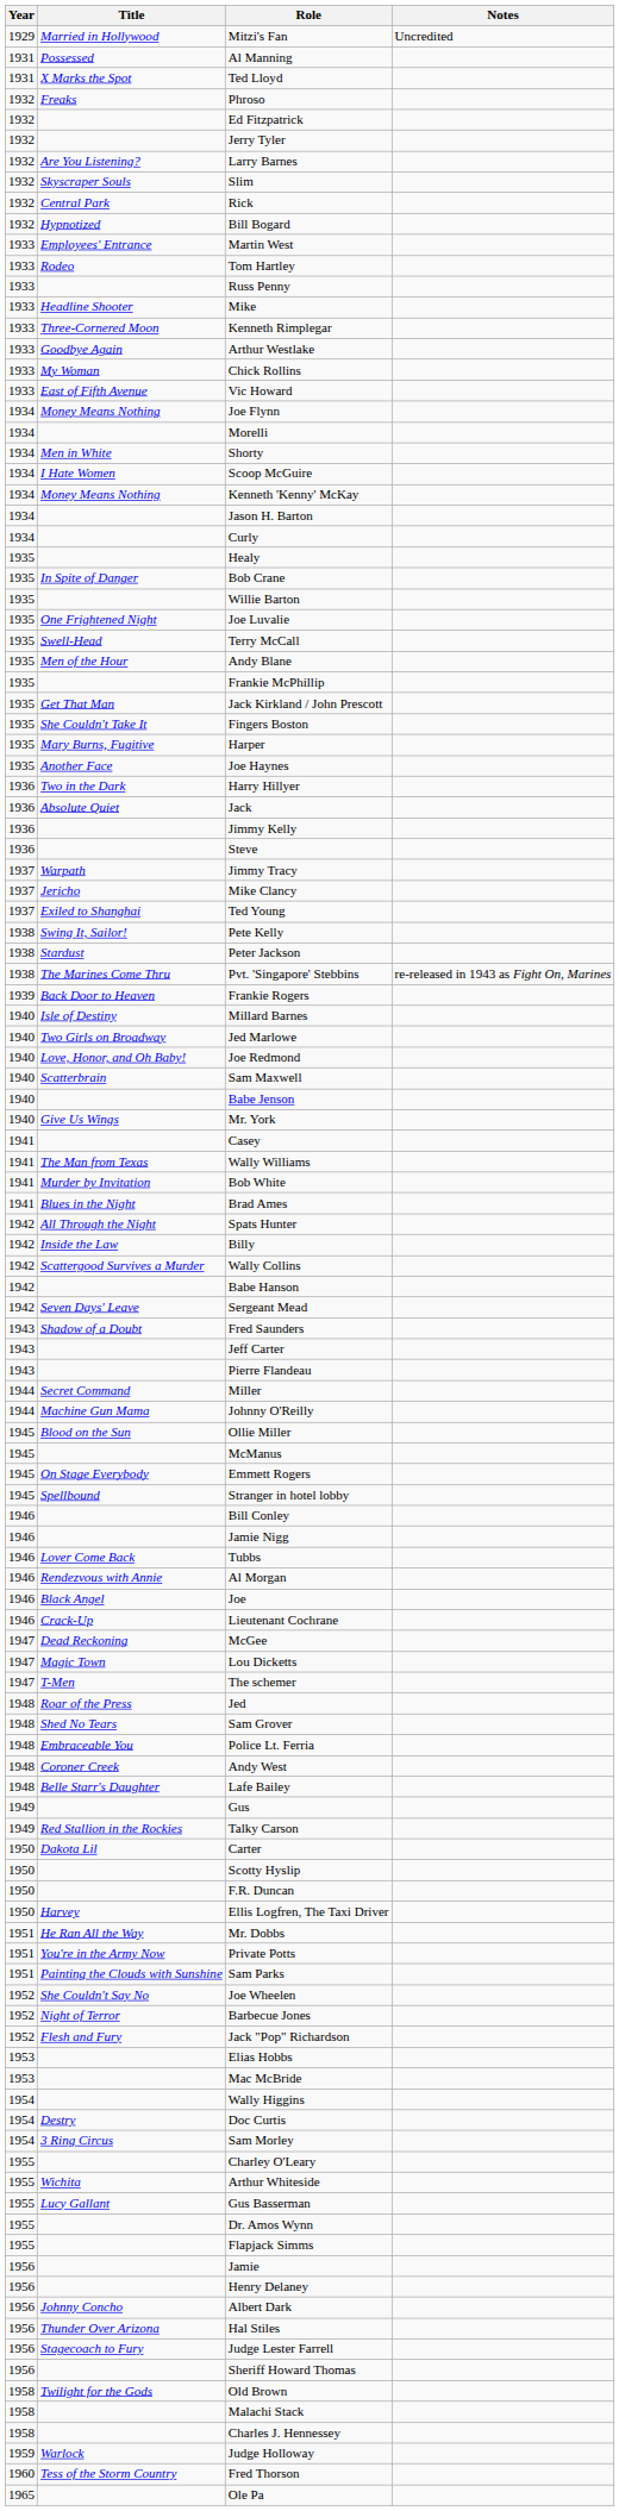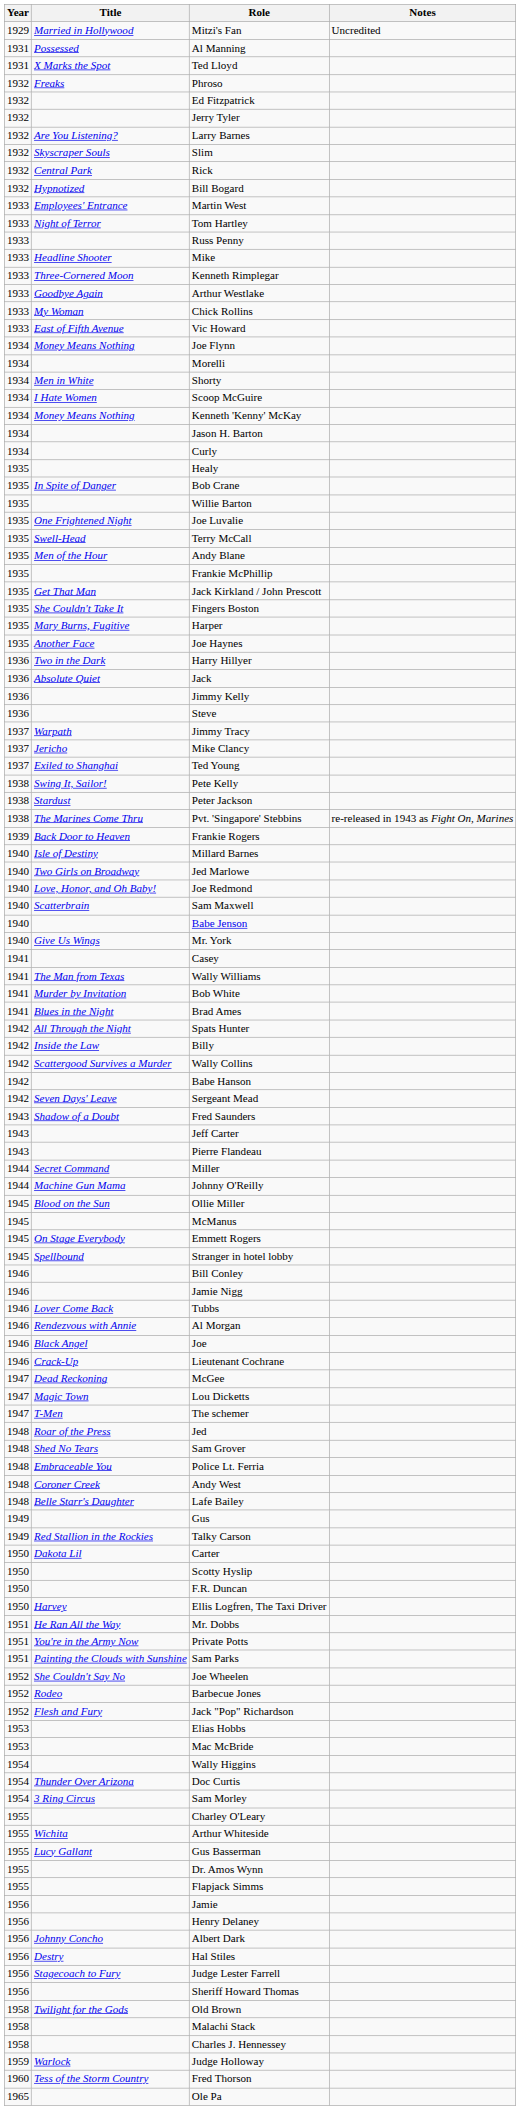 <table class="wikitable sortable">
 <tr>
 <th>Year</th>
 <th>Title</th>
 <th class="unsortable">Role</th>
 <th class="unsortable">Notes</th>
 </tr>
 <tr>
 <td>1929</td>
 <td><em><a href='#'>Married in Hollywood</a></em></td>
 <td>Mitzi's Fan</td>
 <td>Uncredited</td>
 </tr>
 <tr>
 <td>1931</td>
 <td><em><a href='#'>Possessed</a></em></td>
 <td>Al Manning</td>
 <td></td>
 </tr>
 <tr>
 <td>1931</td>
 <td><em><a href='#'>X Marks the Spot</a></em></td>
 <td>Ted Lloyd</td>
 <td></td>
 </tr>
 <tr>
 <td>1932</td>
 <td><em><a href='#'>Freaks</a></em></td>
 <td>Phroso</td>
 <td></td>
 </tr>
 <tr>
 <td>1932</td>
 <td><em></em></td>
 <td>Ed Fitzpatrick</td>
 <td></td>
 </tr>
 <tr>
 <td>1932</td>
 <td><em></em></td>
 <td>Jerry Tyler</td>
 <td></td>
 </tr>
 <tr>
 <td>1932</td>
 <td><em><a href='#'>Are You Listening?</a></em></td>
 <td>Larry Barnes</td>
 <td></td>
 </tr>
 <tr>
 <td>1932</td>
 <td><em><a href='#'>Skyscraper Souls</a></em></td>
 <td>Slim</td>
 <td></td>
 </tr>
 <tr>
 <td>1932</td>
 <td><em><a href='#'>Central Park</a></em></td>
 <td>Rick</td>
 <td></td>
 </tr>
 <tr>
 <td>1932</td>
 <td><em><a href='#'>Hypnotized</a></em></td>
 <td>Bill Bogard</td>
 <td></td>
 </tr>
 <tr>
 <td>1933</td>
 <td><em><a href='#'>Employees' Entrance</a></em></td>
 <td>Martin West</td>
 <td></td>
 </tr>
 <tr>
 <td>1933</td>
-<td><em><a href='#'>Rodeo</a></em></td>
+<td><em><a href='#'>Night of Terror</a></em></td>
 <td>Tom Hartley</td>
 <td></td>
 </tr>
 <tr>
 <td>1933</td>
 <td><em></em></td>
 <td>Russ Penny</td>
 <td></td>
 </tr>
 <tr>
 <td>1933</td>
 <td><em><a href='#'>Headline Shooter</a></em></td>
 <td>Mike</td>
 <td></td>
 </tr>
 <tr>
 <td>1933</td>
 <td><em><a href='#'>Three-Cornered Moon</a></em></td>
 <td>Kenneth Rimplegar</td>
 <td></td>
 </tr>
 <tr>
 <td>1933</td>
 <td><em><a href='#'>Goodbye Again</a></em></td>
 <td>Arthur Westlake</td>
 <td></td>
 </tr>
 <tr>
 <td>1933</td>
 <td><em><a href='#'>My Woman</a></em></td>
 <td>Chick Rollins</td>
 <td></td>
 </tr>
 <tr>
 <td>1933</td>
 <td><em><a href='#'>East of Fifth Avenue</a></em></td>
 <td>Vic Howard</td>
 <td></td>
 </tr>
 <tr>
 <td>1934</td>
 <td><em><a href='#'>Money Means Nothing</a></em></td>
 <td>Joe Flynn</td>
 <td></td>
 </tr>
 <tr>
 <td>1934</td>
 <td><em></em></td>
 <td>Morelli</td>
 <td></td>
 </tr>
 <tr>
 <td>1934</td>
 <td><em><a href='#'>Men in White</a></em></td>
 <td>Shorty</td>
 <td></td>
 </tr>
 <tr>
 <td>1934</td>
 <td><em><a href='#'>I Hate Women</a></em></td>
 <td>Scoop McGuire</td>
 <td></td>
 </tr>
 <tr>
 <td>1934</td>
 <td><em><a href='#'>Money Means Nothing</a></em></td>
 <td>Kenneth 'Kenny' McKay</td>
 <td></td>
 </tr>
 <tr>
 <td>1934</td>
 <td><em></em></td>
 <td>Jason H. Barton</td>
 <td></td>
 </tr>
 <tr>
 <td>1934</td>
 <td><em></em></td>
 <td>Curly</td>
 <td></td>
 </tr>
 <tr>
 <td>1935</td>
 <td><em></em></td>
 <td>Healy</td>
 <td></td>
 </tr>
 <tr>
 <td>1935</td>
 <td><em><a href='#'>In Spite of Danger</a></em></td>
 <td>Bob Crane</td>
 <td></td>
 </tr>
 <tr>
 <td>1935</td>
 <td><em></em></td>
 <td>Willie Barton</td>
 <td></td>
 </tr>
 <tr>
 <td>1935</td>
 <td><em><a href='#'>One Frightened Night</a></em></td>
 <td>Joe Luvalie</td>
 <td></td>
 </tr>
 <tr>
 <td>1935</td>
 <td><em><a href='#'>Swell-Head</a></em></td>
 <td>Terry McCall</td>
 <td></td>
 </tr>
 <tr>
 <td>1935</td>
 <td><em><a href='#'>Men of the Hour</a></em></td>
 <td>Andy Blane</td>
 <td></td>
 </tr>
 <tr>
 <td>1935</td>
 <td><em></em></td>
 <td>Frankie McPhillip</td>
 <td></td>
 </tr>
 <tr>
 <td>1935</td>
 <td><em><a href='#'>Get That Man</a></em></td>
 <td>Jack Kirkland / John Prescott</td>
 <td></td>
 </tr>
 <tr>
 <td>1935</td>
 <td><em><a href='#'>She Couldn't Take It</a></em></td>
 <td>Fingers Boston</td>
 <td></td>
 </tr>
 <tr>
 <td>1935</td>
 <td><em><a href='#'>Mary Burns, Fugitive</a></em></td>
 <td>Harper</td>
 <td></td>
 </tr>
 <tr>
 <td>1935</td>
 <td><em><a href='#'>Another Face</a></em></td>
 <td>Joe Haynes</td>
 <td></td>
 </tr>
 <tr>
 <td>1936</td>
 <td><em><a href='#'>Two in the Dark</a></em></td>
 <td>Harry Hillyer</td>
 <td></td>
 </tr>
 <tr>
 <td>1936</td>
 <td><em><a href='#'>Absolute Quiet</a></em></td>
 <td>Jack</td>
 <td></td>
 </tr>
 <tr>
 <td>1936</td>
 <td><em></em></td>
 <td>Jimmy Kelly</td>
 <td></td>
 </tr>
 <tr>
 <td>1936</td>
 <td><em></em></td>
 <td>Steve</td>
 <td></td>
 </tr>
 <tr>
 <td>1937</td>
 <td><em><a href='#'>Warpath</a></em></td>
 <td>Jimmy Tracy</td>
 <td></td>
 </tr>
 <tr>
 <td>1937</td>
 <td><em><a href='#'>Jericho</a></em></td>
 <td>Mike Clancy</td>
 <td></td>
 </tr>
 <tr>
 <td>1937</td>
 <td><em><a href='#'>Exiled to Shanghai</a></em></td>
 <td>Ted Young</td>
 <td></td>
 </tr>
 <tr>
 <td>1938</td>
 <td><em><a href='#'>Swing It, Sailor!</a></em></td>
 <td>Pete Kelly</td>
 <td></td>
 </tr>
 <tr>
 <td>1938</td>
 <td><em><a href='#'>Stardust</a></em></td>
 <td>Peter Jackson</td>
 <td></td>
 </tr>
 <tr>
 <td>1938</td>
 <td><em><a href='#'>The Marines Come Thru</a></em></td>
 <td>Pvt. 'Singapore' Stebbins</td>
 <td>re-released in 1943 as <em>Fight On, Marines</em></td>
 </tr>
 <tr>
 <td>1939</td>
 <td><em><a href='#'>Back Door to Heaven</a></em></td>
 <td>Frankie Rogers</td>
 <td></td>
 </tr>
 <tr>
 <td>1940</td>
 <td><em><a href='#'>Isle of Destiny</a></em></td>
 <td>Millard Barnes</td>
 <td></td>
 </tr>
 <tr>
 <td>1940</td>
 <td><em><a href='#'>Two Girls on Broadway</a></em></td>
 <td>Jed Marlowe</td>
 <td></td>
 </tr>
 <tr>
 <td>1940</td>
 <td><em><a href='#'>Love, Honor, and Oh Baby!</a></em></td>
 <td>Joe Redmond</td>
 <td></td>
 </tr>
 <tr>
 <td>1940</td>
 <td><em><a href='#'>Scatterbrain</a></em></td>
 <td>Sam Maxwell</td>
 <td></td>
 </tr>
 <tr>
 <td>1940</td>
 <td><em></em></td>
 <td><a href='#'>Babe Jenson</a></td>
 <td></td>
 </tr>
 <tr>
 <td>1940</td>
 <td><em><a href='#'>Give Us Wings</a></em></td>
 <td>Mr. York</td>
 <td></td>
 </tr>
 <tr>
 <td>1941</td>
 <td><em></em></td>
 <td>Casey</td>
 <td></td>
 </tr>
 <tr>
 <td>1941</td>
 <td><em><a href='#'>The Man from Texas</a></em></td>
 <td>Wally Williams</td>
 <td></td>
 </tr>
 <tr>
 <td>1941</td>
 <td><em><a href='#'>Murder by Invitation</a></em></td>
 <td>Bob White</td>
 <td></td>
 </tr>
 <tr>
 <td>1941</td>
 <td><em><a href='#'>Blues in the Night</a></em></td>
 <td>Brad Ames</td>
 <td></td>
 </tr>
 <tr>
 <td>1942</td>
 <td><em><a href='#'>All Through the Night</a></em></td>
 <td>Spats Hunter</td>
 <td></td>
 </tr>
 <tr>
 <td>1942</td>
 <td><em><a href='#'>Inside the Law</a></em></td>
 <td>Billy</td>
 <td></td>
 </tr>
 <tr>
 <td>1942</td>
 <td><em><a href='#'>Scattergood Survives a Murder</a></em></td>
 <td>Wally Collins</td>
 <td></td>
 </tr>
 <tr>
 <td>1942</td>
 <td><em></em></td>
 <td>Babe Hanson</td>
 <td></td>
 </tr>
 <tr>
 <td>1942</td>
 <td><em><a href='#'>Seven Days' Leave</a></em></td>
 <td>Sergeant Mead</td>
 <td></td>
 </tr>
 <tr>
 <td>1943</td>
 <td><em><a href='#'>Shadow of a Doubt</a></em></td>
 <td>Fred Saunders</td>
 <td></td>
 </tr>
 <tr>
 <td>1943</td>
 <td><em></em></td>
 <td>Jeff Carter</td>
 <td></td>
 </tr>
 <tr>
 <td>1943</td>
 <td><em></em></td>
 <td>Pierre Flandeau</td>
 <td></td>
 </tr>
 <tr>
 <td>1944</td>
 <td><em><a href='#'>Secret Command</a></em></td>
 <td>Miller</td>
 <td></td>
 </tr>
 <tr>
 <td>1944</td>
 <td><em><a href='#'>Machine Gun Mama</a></em></td>
 <td>Johnny O'Reilly</td>
 <td></td>
 </tr>
 <tr>
 <td>1945</td>
 <td><em><a href='#'>Blood on the Sun</a></em></td>
 <td>Ollie Miller</td>
 <td></td>
 </tr>
 <tr>
 <td>1945</td>
 <td><em></em></td>
 <td>McManus</td>
 <td></td>
 </tr>
 <tr>
 <td>1945</td>
 <td><em><a href='#'>On Stage Everybody</a></em></td>
 <td>Emmett Rogers</td>
 <td></td>
 </tr>
 <tr>
 <td>1945</td>
 <td><em><a href='#'>Spellbound</a></em></td>
 <td>Stranger in hotel lobby</td>
 <td></td>
 </tr>
 <tr>
 <td>1946</td>
 <td><em></em></td>
 <td>Bill Conley</td>
 <td></td>
 </tr>
 <tr>
 <td>1946</td>
 <td><em></em></td>
 <td>Jamie Nigg</td>
 <td></td>
 </tr>
 <tr>
 <td>1946</td>
 <td><em><a href='#'>Lover Come Back</a></em></td>
 <td>Tubbs</td>
 <td></td>
 </tr>
 <tr>
 <td>1946</td>
 <td><em><a href='#'>Rendezvous with Annie</a></em></td>
 <td>Al Morgan</td>
 <td></td>
 </tr>
 <tr>
 <td>1946</td>
 <td><em><a href='#'>Black Angel</a></em></td>
 <td>Joe</td>
 <td></td>
 </tr>
 <tr>
 <td>1946</td>
 <td><em><a href='#'>Crack-Up</a></em></td>
 <td>Lieutenant Cochrane</td>
 <td></td>
 </tr>
 <tr>
 <td>1947</td>
 <td><em><a href='#'>Dead Reckoning</a></em></td>
 <td>McGee</td>
 <td></td>
 </tr>
 <tr>
 <td>1947</td>
 <td><em><a href='#'>Magic Town</a></em></td>
 <td>Lou Dicketts</td>
 <td></td>
 </tr>
 <tr>
 <td>1947</td>
 <td><em><a href='#'>T-Men</a></em></td>
 <td>The schemer</td>
 <td></td>
 </tr>
 <tr>
 <td>1948</td>
 <td><em><a href='#'>Roar of the Press</a></em></td>
 <td>Jed</td>
 <td></td>
 </tr>
 <tr>
 <td>1948</td>
 <td><em><a href='#'>Shed No Tears</a></em></td>
 <td>Sam Grover</td>
 <td></td>
 </tr>
 <tr>
 <td>1948</td>
 <td><em><a href='#'>Embraceable You</a></em></td>
 <td>Police Lt. Ferria</td>
 <td></td>
 </tr>
 <tr>
 <td>1948</td>
 <td><em><a href='#'>Coroner Creek</a></em></td>
 <td>Andy West</td>
 <td></td>
 </tr>
 <tr>
 <td>1948</td>
 <td><em><a href='#'>Belle Starr's Daughter</a></em></td>
 <td>Lafe Bailey</td>
 <td></td>
 </tr>
 <tr>
 <td>1949</td>
 <td><em></em></td>
 <td>Gus</td>
 <td></td>
 </tr>
 <tr>
 <td>1949</td>
 <td><em><a href='#'>Red Stallion in the Rockies</a></em></td>
 <td>Talky Carson</td>
 <td></td>
 </tr>
 <tr>
 <td>1950</td>
 <td><em><a href='#'>Dakota Lil</a></em></td>
 <td>Carter</td>
 <td></td>
 </tr>
 <tr>
 <td>1950</td>
 <td><em></em></td>
 <td>Scotty Hyslip</td>
 <td></td>
 </tr>
 <tr>
 <td>1950</td>
 <td><em></em></td>
 <td>F.R. Duncan</td>
 <td></td>
 </tr>
 <tr>
 <td>1950</td>
 <td><em><a href='#'>Harvey</a></em></td>
 <td>Ellis Logfren, The Taxi Driver</td>
 <td></td>
 </tr>
 <tr>
 <td>1951</td>
 <td><em><a href='#'>He Ran All the Way</a></em></td>
 <td>Mr. Dobbs</td>
 <td></td>
 </tr>
 <tr>
 <td>1951</td>
 <td><em><a href='#'>You're in the Army Now</a></em></td>
 <td>Private Potts</td>
 <td></td>
 </tr>
 <tr>
 <td>1951</td>
 <td><em><a href='#'>Painting the Clouds with Sunshine</a></em></td>
 <td>Sam Parks</td>
 <td></td>
 </tr>
 <tr>
 <td>1952</td>
 <td><em><a href='#'>She Couldn't Say No</a></em></td>
 <td>Joe Wheelen</td>
 <td></td>
 </tr>
 <tr>
 <td>1952</td>
-<td><em><a href='#'>Night of Terror</a></em></td>
+<td><em><a href='#'>Rodeo</a></em></td>
 <td>Barbecue Jones</td>
 <td></td>
 </tr>
 <tr>
 <td>1952</td>
 <td><em><a href='#'>Flesh and Fury</a></em></td>
 <td>Jack "Pop" Richardson</td>
 <td></td>
 </tr>
 <tr>
 <td>1953</td>
 <td><em></em></td>
 <td>Elias Hobbs</td>
 <td></td>
 </tr>
 <tr>
 <td>1953</td>
 <td><em></em></td>
 <td>Mac McBride</td>
 <td></td>
 </tr>
 <tr>
 <td>1954</td>
 <td><em></em></td>
 <td>Wally Higgins</td>
 <td></td>
 </tr>
 <tr>
 <td>1954</td>
-<td><em><a href='#'>Destry</a></em></td>
+<td><em><a href='#'>Thunder Over Arizona</a></em></td>
 <td>Doc Curtis</td>
 <td></td>
 </tr>
 <tr>
 <td>1954</td>
 <td><em><a href='#'>3 Ring Circus</a></em></td>
 <td>Sam Morley</td>
 <td></td>
 </tr>
 <tr>
 <td>1955</td>
 <td><em></em></td>
 <td>Charley O'Leary</td>
 <td></td>
 </tr>
 <tr>
 <td>1955</td>
 <td><em><a href='#'>Wichita</a></em></td>
 <td>Arthur Whiteside</td>
 <td></td>
 </tr>
 <tr>
 <td>1955</td>
 <td><em><a href='#'>Lucy Gallant</a></em></td>
 <td>Gus Basserman</td>
 <td></td>
 </tr>
 <tr>
 <td>1955</td>
 <td><em></em></td>
 <td>Dr. Amos Wynn</td>
 <td></td>
 </tr>
 <tr>
 <td>1955</td>
 <td><em></em></td>
 <td>Flapjack Simms</td>
 <td></td>
 </tr>
 <tr>
 <td>1956</td>
 <td><em></em></td>
 <td>Jamie</td>
 <td></td>
 </tr>
 <tr>
 <td>1956</td>
 <td><em></em></td>
 <td>Henry Delaney</td>
 <td></td>
 </tr>
 <tr>
 <td>1956</td>
 <td><em><a href='#'>Johnny Concho</a></em></td>
 <td>Albert Dark</td>
 <td></td>
 </tr>
 <tr>
 <td>1956</td>
-<td><em><a href='#'>Thunder Over Arizona</a></em></td>
+<td><em><a href='#'>Destry</a></em></td>
 <td>Hal Stiles</td>
 <td></td>
 </tr>
 <tr>
 <td>1956</td>
 <td><em><a href='#'>Stagecoach to Fury</a></em></td>
 <td>Judge Lester Farrell</td>
 <td></td>
 </tr>
 <tr>
 <td>1956</td>
 <td><em></em></td>
 <td>Sheriff Howard Thomas</td>
 <td></td>
 </tr>
 <tr>
 <td>1958</td>
 <td><em><a href='#'>Twilight for the Gods</a></em></td>
 <td>Old Brown</td>
 <td></td>
 </tr>
 <tr>
 <td>1958</td>
 <td><em></em></td>
 <td>Malachi Stack</td>
 <td></td>
 </tr>
 <tr>
 <td>1958</td>
 <td><em></em></td>
 <td>Charles J. Hennessey</td>
 <td></td>
 </tr>
 <tr>
 <td>1959</td>
 <td><em><a href='#'>Warlock</a></em></td>
 <td>Judge Holloway</td>
 <td></td>
 </tr>
 <tr>
 <td>1960</td>
 <td><em><a href='#'>Tess of the Storm Country</a></em></td>
 <td>Fred Thorson</td>
 <td></td>
 </tr>
 <tr>
 <td>1965</td>
 <td><em></em></td>
 <td>Ole Pa</td>
 <td></td>
 </tr>
 </table>
